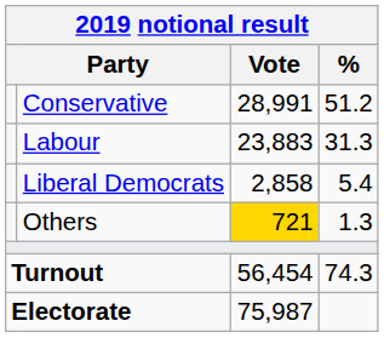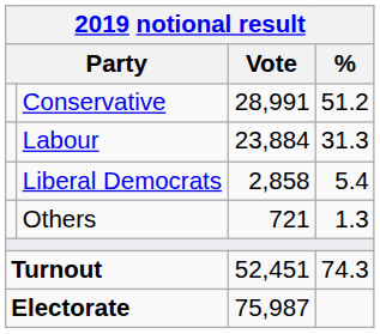 <table class="wikitable">
 <tr>
 <th colspan="4"><a href='#'>2019</a> <a href='#'>notional result</a></th>
 </tr>
 <tr>
 <th bgcolor="#DDDDFF" width="130px" colspan="2">Party</th>
 <th bgcolor="#DDDDFF" width="50px">Vote</th>
 <th bgcolor="#DDDDFF" width="30px">%</th>
 </tr>
 <tr>
 <td></td>
 <td><a href='#'>Conservative</a></td>
 <td align=right>28,991</td>
 <td align=right>51.2</td>
 </tr>
 <tr>
 <td></td>
 <td><a href='#'>Labour</a></td>
-<td align=right>23,883</td>
+<td align=right>23,884</td>
 <td align=right>31.3</td>
 </tr>
 <tr>
 <td></td>
 <td><a href='#'>Liberal Democrats</a></td>
 <td align=right>2,858</td>
 <td align=right>5.4</td>
 </tr>
 <tr>
 <td></td>
 <td>Others</td>
-<td align=right style="background: gold;">721</td>
+<td align=right>721</td>
 <td align=right>1.3</td>
 </tr>
 <tr>
 <td colspan="4" bgcolor="#EAECF0"></td>
 </tr>
 <tr>
 <td colspan="2"><strong>Turnout</strong></td>
-<td align=right>56,454</td>
+<td align=right>52,451</td>
 <td align=right>74.3</td>
 </tr>
 <tr>
 <td colspan="2"><strong>Electorate</strong></td>
 <td align=right>75,987</td>
 </tr>
 </table>
